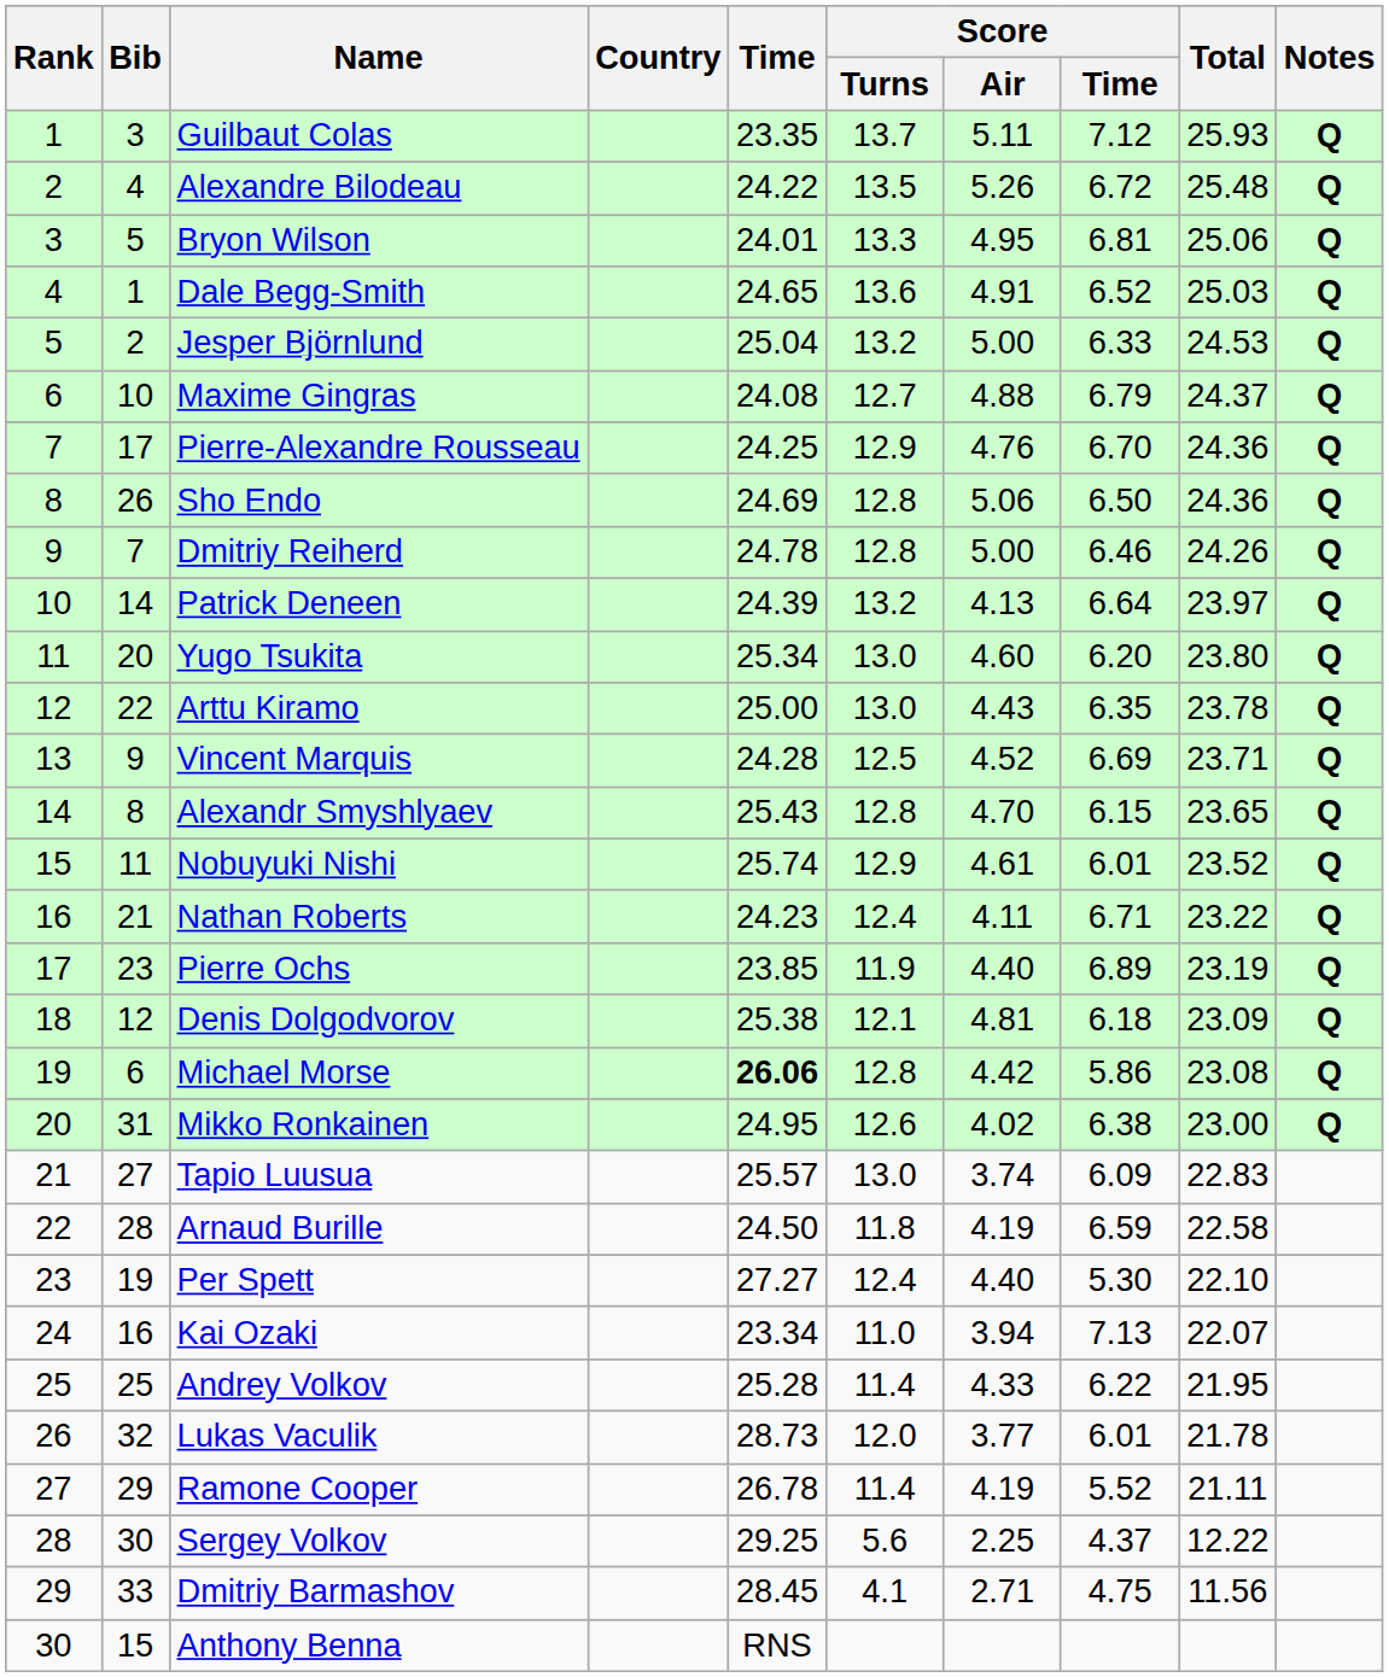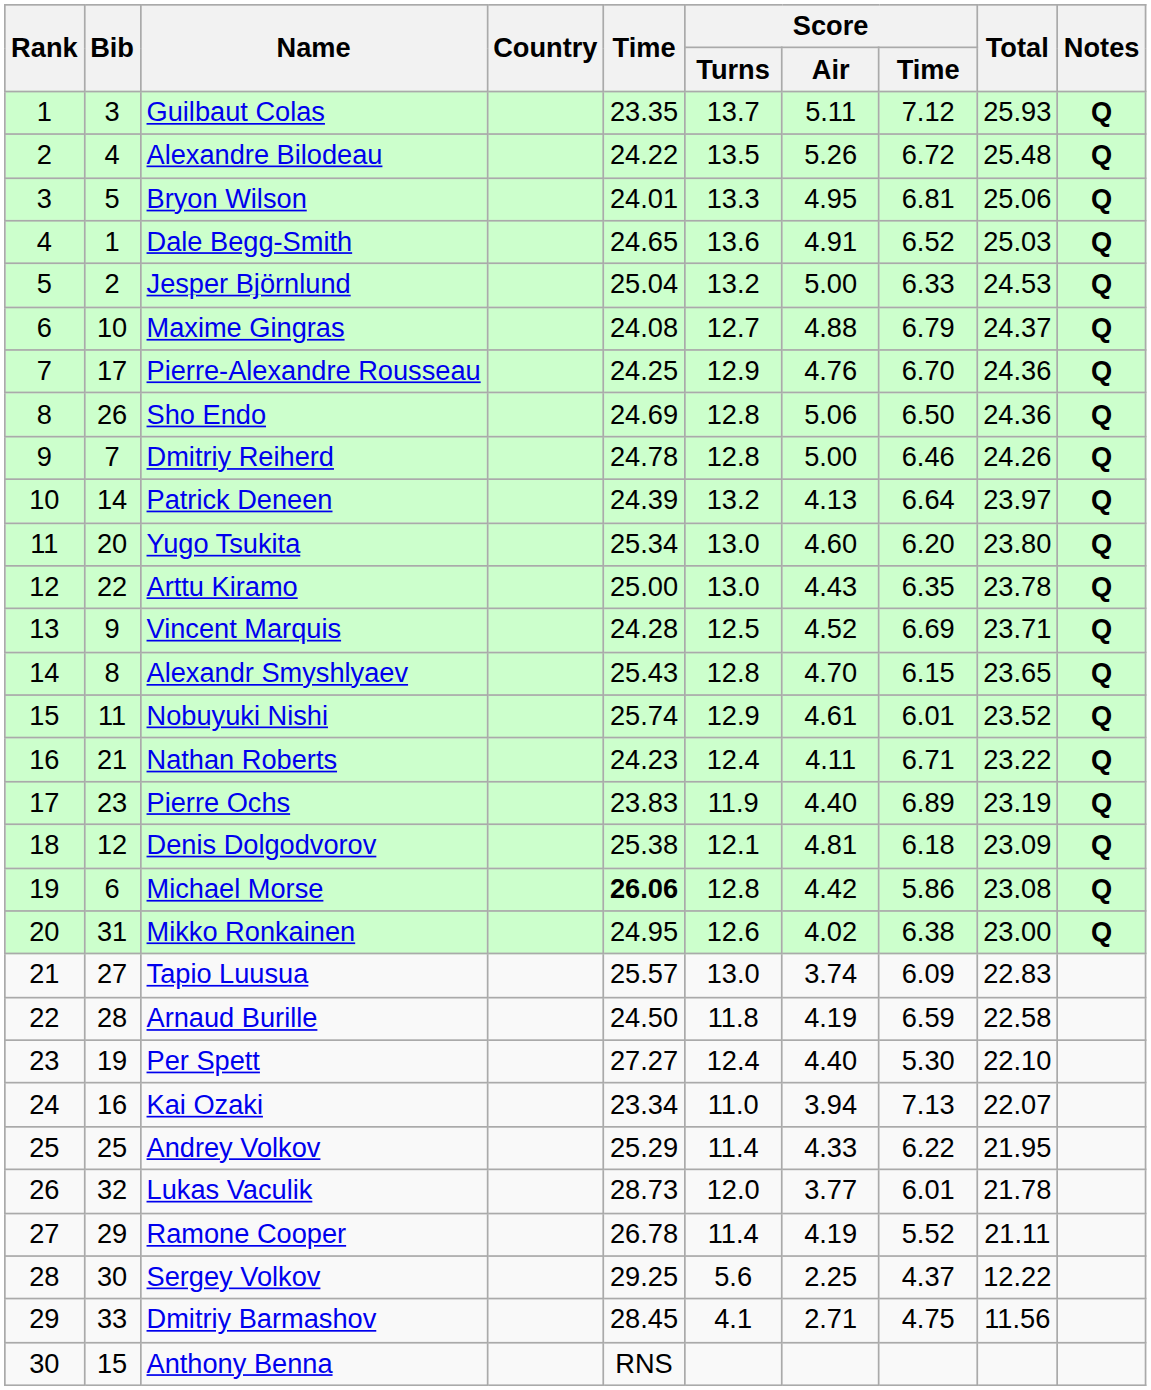 <table class="wikitable sortable" style="text-align:center">
 <tr>
 <th rowspan=2>Rank</th>
 <th rowspan=2>Bib</th>
 <th rowspan=2>Name</th>
 <th rowspan=2>Country</th>
 <th rowspan=2>Time</th>
 <th colspan=3>Score</th>
 <th rowspan=2>Total</th>
 <th rowspan=2>Notes</th>
 </tr>
 <tr>
 <th width=50>Turns</th>
 <th width=50>Air</th>
 <th width=50>Time</th>
 </tr>
 <tr bgcolor="#ccffcc">
 <td>1</td>
 <td>3</td>
 <td align=left><a href='#'>Guilbaut Colas</a></td>
 <td align=left></td>
 <td>23.35</td>
 <td>13.7</td>
 <td>5.11</td>
 <td>7.12</td>
 <td>25.93</td>
 <td><strong>Q</strong></td>
 </tr>
 <tr bgcolor="#ccffcc">
 <td>2</td>
 <td>4</td>
 <td align=left><a href='#'>Alexandre Bilodeau</a></td>
 <td align=left></td>
 <td>24.22</td>
 <td>13.5</td>
 <td>5.26</td>
 <td>6.72</td>
 <td>25.48</td>
 <td><strong>Q</strong></td>
 </tr>
 <tr bgcolor="#ccffcc">
 <td>3</td>
 <td>5</td>
 <td align=left><a href='#'>Bryon Wilson</a></td>
 <td align=left></td>
 <td>24.01</td>
 <td>13.3</td>
 <td>4.95</td>
 <td>6.81</td>
 <td>25.06</td>
 <td><strong>Q</strong></td>
 </tr>
 <tr bgcolor="#ccffcc">
 <td>4</td>
 <td>1</td>
 <td align=left><a href='#'>Dale Begg-Smith</a></td>
 <td align=left></td>
 <td>24.65</td>
 <td>13.6</td>
 <td>4.91</td>
 <td>6.52</td>
 <td>25.03</td>
 <td><strong>Q</strong></td>
 </tr>
 <tr bgcolor="#ccffcc">
 <td>5</td>
 <td>2</td>
 <td align=left><a href='#'>Jesper Björnlund</a></td>
 <td align=left></td>
 <td>25.04</td>
 <td>13.2</td>
 <td>5.00</td>
 <td>6.33</td>
 <td>24.53</td>
 <td><strong>Q</strong></td>
 </tr>
 <tr bgcolor="#ccffcc">
 <td>6</td>
 <td>10</td>
 <td align=left><a href='#'>Maxime Gingras</a></td>
 <td align=left></td>
 <td>24.08</td>
 <td>12.7</td>
 <td>4.88</td>
 <td>6.79</td>
 <td>24.37</td>
 <td><strong>Q</strong></td>
 </tr>
 <tr bgcolor="#ccffcc">
 <td>7</td>
 <td>17</td>
 <td align=left><a href='#'>Pierre-Alexandre Rousseau</a></td>
 <td align=left></td>
 <td>24.25</td>
 <td>12.9</td>
 <td>4.76</td>
 <td>6.70</td>
 <td>24.36</td>
 <td><strong>Q</strong></td>
 </tr>
 <tr bgcolor="#ccffcc">
 <td>8</td>
 <td>26</td>
 <td align=left><a href='#'>Sho Endo</a></td>
 <td align=left></td>
 <td>24.69</td>
 <td>12.8</td>
 <td>5.06</td>
 <td>6.50</td>
 <td>24.36</td>
 <td><strong>Q</strong></td>
 </tr>
 <tr bgcolor="#ccffcc">
 <td>9</td>
 <td>7</td>
 <td align=left><a href='#'>Dmitriy Reiherd</a></td>
 <td align=left></td>
 <td>24.78</td>
 <td>12.8</td>
 <td>5.00</td>
 <td>6.46</td>
 <td>24.26</td>
 <td><strong>Q</strong></td>
 </tr>
 <tr bgcolor="#ccffcc">
 <td>10</td>
 <td>14</td>
 <td align=left><a href='#'>Patrick Deneen</a></td>
 <td align=left></td>
 <td>24.39</td>
 <td>13.2</td>
 <td>4.13</td>
 <td>6.64</td>
 <td>23.97</td>
 <td><strong>Q</strong></td>
 </tr>
 <tr bgcolor="#ccffcc">
 <td>11</td>
 <td>20</td>
 <td align=left><a href='#'>Yugo Tsukita</a></td>
 <td align=left></td>
 <td>25.34</td>
 <td>13.0</td>
 <td>4.60</td>
 <td>6.20</td>
 <td>23.80</td>
 <td><strong>Q</strong></td>
 </tr>
 <tr bgcolor="#ccffcc">
 <td>12</td>
 <td>22</td>
 <td align=left><a href='#'>Arttu Kiramo</a></td>
 <td align=left></td>
 <td>25.00</td>
 <td>13.0</td>
 <td>4.43</td>
 <td>6.35</td>
 <td>23.78</td>
 <td><strong>Q</strong></td>
 </tr>
 <tr bgcolor="#ccffcc">
 <td>13</td>
 <td>9</td>
 <td align=left><a href='#'>Vincent Marquis</a></td>
 <td align=left></td>
 <td>24.28</td>
 <td>12.5</td>
 <td>4.52</td>
 <td>6.69</td>
 <td>23.71</td>
 <td><strong>Q</strong></td>
 </tr>
 <tr bgcolor="#ccffcc">
 <td>14</td>
 <td>8</td>
 <td align=left><a href='#'>Alexandr Smyshlyaev</a></td>
 <td align=left></td>
 <td>25.43</td>
 <td>12.8</td>
 <td>4.70</td>
 <td>6.15</td>
 <td>23.65</td>
 <td><strong>Q</strong></td>
 </tr>
 <tr bgcolor="#ccffcc">
 <td>15</td>
 <td>11</td>
 <td align=left><a href='#'>Nobuyuki Nishi</a></td>
 <td align=left></td>
 <td>25.74</td>
 <td>12.9</td>
 <td>4.61</td>
 <td>6.01</td>
 <td>23.52</td>
 <td><strong>Q</strong></td>
 </tr>
 <tr bgcolor="#ccffcc">
 <td>16</td>
 <td>21</td>
 <td align=left><a href='#'>Nathan Roberts</a></td>
 <td align=left></td>
 <td>24.23</td>
 <td>12.4</td>
 <td>4.11</td>
 <td>6.71</td>
 <td>23.22</td>
 <td><strong>Q</strong></td>
 </tr>
 <tr bgcolor="#ccffcc">
 <td>17</td>
 <td>23</td>
 <td align=left><a href='#'>Pierre Ochs</a></td>
 <td align=left></td>
-<td>23.85</td>
+<td>23.83</td>
 <td>11.9</td>
 <td>4.40</td>
 <td>6.89</td>
 <td>23.19</td>
 <td><strong>Q</strong></td>
 </tr>
 <tr bgcolor="#ccffcc">
 <td>18</td>
 <td>12</td>
 <td align=left><a href='#'>Denis Dolgodvorov</a></td>
 <td align=left></td>
 <td>25.38</td>
 <td>12.1</td>
 <td>4.81</td>
 <td>6.18</td>
 <td>23.09</td>
 <td><strong>Q</strong></td>
 </tr>
 <tr bgcolor="#ccffcc">
 <td>19</td>
 <td>6</td>
 <td align=left><a href='#'>Michael Morse</a></td>
 <td align=left></td>
 <td><strong>26.06</strong></td>
 <td>12.8</td>
 <td>4.42</td>
 <td>5.86</td>
 <td>23.08</td>
 <td><strong>Q</strong></td>
 </tr>
 <tr bgcolor="#ccffcc">
 <td>20</td>
 <td>31</td>
 <td align=left><a href='#'>Mikko Ronkainen</a></td>
 <td align=left></td>
 <td>24.95</td>
 <td>12.6</td>
 <td>4.02</td>
 <td>6.38</td>
 <td>23.00</td>
 <td><strong>Q</strong></td>
 </tr>
 <tr>
 <td>21</td>
 <td>27</td>
 <td align=left><a href='#'>Tapio Luusua</a></td>
 <td align=left></td>
 <td>25.57</td>
 <td>13.0</td>
 <td>3.74</td>
 <td>6.09</td>
 <td>22.83</td>
 <td></td>
 </tr>
 <tr>
 <td>22</td>
 <td>28</td>
 <td align=left><a href='#'>Arnaud Burille</a></td>
 <td align=left></td>
 <td>24.50</td>
 <td>11.8</td>
 <td>4.19</td>
 <td>6.59</td>
 <td>22.58</td>
 <td></td>
 </tr>
 <tr>
 <td>23</td>
 <td>19</td>
 <td align=left><a href='#'>Per Spett</a></td>
 <td align=left></td>
 <td>27.27</td>
 <td>12.4</td>
 <td>4.40</td>
 <td>5.30</td>
 <td>22.10</td>
 <td></td>
 </tr>
 <tr>
 <td>24</td>
 <td>16</td>
 <td align=left><a href='#'>Kai Ozaki</a></td>
 <td align=left></td>
 <td>23.34</td>
 <td>11.0</td>
 <td>3.94</td>
 <td>7.13</td>
 <td>22.07</td>
 <td></td>
 </tr>
 <tr>
 <td>25</td>
 <td>25</td>
 <td align=left><a href='#'>Andrey Volkov</a></td>
 <td align=left></td>
-<td>25.28</td>
+<td>25.29</td>
 <td>11.4</td>
 <td>4.33</td>
 <td>6.22</td>
 <td>21.95</td>
 <td></td>
 </tr>
 <tr>
 <td>26</td>
 <td>32</td>
 <td align=left><a href='#'>Lukas Vaculik</a></td>
 <td align=left></td>
 <td>28.73</td>
 <td>12.0</td>
 <td>3.77</td>
 <td>6.01</td>
 <td>21.78</td>
 <td></td>
 </tr>
 <tr>
 <td>27</td>
 <td>29</td>
 <td align=left><a href='#'>Ramone Cooper</a></td>
 <td align=left></td>
 <td>26.78</td>
 <td>11.4</td>
 <td>4.19</td>
 <td>5.52</td>
 <td>21.11</td>
 <td></td>
 </tr>
 <tr>
 <td>28</td>
 <td>30</td>
 <td align=left><a href='#'>Sergey Volkov</a></td>
 <td align=left></td>
 <td>29.25</td>
 <td>5.6</td>
 <td>2.25</td>
 <td>4.37</td>
 <td>12.22</td>
 <td></td>
 </tr>
 <tr>
 <td>29</td>
 <td>33</td>
 <td align=left><a href='#'>Dmitriy Barmashov</a></td>
 <td align=left></td>
 <td>28.45</td>
 <td>4.1</td>
 <td>2.71</td>
 <td>4.75</td>
 <td>11.56</td>
 <td></td>
 </tr>
 <tr>
 <td>30</td>
 <td>15</td>
 <td align=left><a href='#'>Anthony Benna</a></td>
 <td align=left></td>
 <td>RNS</td>
 <td></td>
 <td></td>
 <td></td>
 <td></td>
 <td></td>
 </tr>
 </table>
